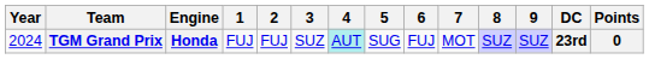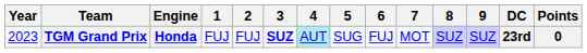 <table class="wikitable" style="text-align:center; font-size:90%">
 <tr>
 <th>Year</th>
 <th>Team</th>
 <th>Engine</th>
 <th>1</th>
 <th>2</th>
 <th>3</th>
 <th>4</th>
 <th>5</th>
 <th>6</th>
 <th>7</th>
 <th>8</th>
 <th>9</th>
 <th>DC</th>
 <th>Points</th>
 </tr>
 <tr>
-<td><a href='#'>2024</a></td>
+<td><a href='#'>2023</a></td>
 <th><a href='#'>TGM Grand Prix</a></th>
 <th><a href='#'>Honda</a></th>
 <td><a href='#'>FUJ</a></td>
 <td><a href='#'>FUJ</a></td>
-<td><a href='#'>SUZ</a></td>
+<td><strong><a href='#'>SUZ</a></strong></td>
 <td style="background: paleturquoise;"><a href='#'>AUT</a></td>
 <td><a href='#'>SUG</a></td>
 <td><a href='#'>FUJ</a><br></td>
 <td><a href='#'>MOT</a><br></td>
 <td style="background:#cfcfff;"><a href='#'>SUZ</a><br></td>
 <td style="background:#cfcfff;"><a href='#'>SUZ</a><br></td>
 <th>23rd</th>
 <th>0</th>
 </tr>
 </table>
